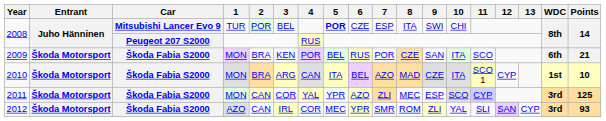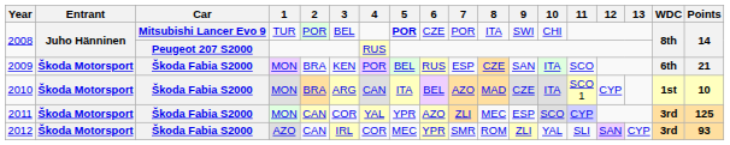 <table class="wikitable" border="1" style="text-align:center; font-size:85%;">
 <tr>
 <th>Year</th>
 <th>Entrant</th>
 <th>Car</th>
 <th>1</th>
 <th>2</th>
 <th>3</th>
 <th>4</th>
 <th>5</th>
 <th>6</th>
 <th>7</th>
 <th>8</th>
 <th>9</th>
 <th>10</th>
 <th>11</th>
 <th>12</th>
 <th>13</th>
 <th>WDC</th>
 <th>Points</th>
 </tr>
 <tr>
 <td rowspan=2><a href='#'>2008</a></td>
 <th rowspan=2 nowrap>Juho Hänninen</th>
 <th nowrap><a href='#'>Mitsubishi Lancer Evo 9</a></th>
 <td><a href='#'>TUR</a></td>
 <td style="background:#dfffdf;"><a href='#'>POR</a><br></td>
 <td><a href='#'>BEL</a></td>
 <td></td>
 <td><strong><a href='#'>POR</a></strong></td>
 <td><a href='#'>CZE</a></td>
-<td><a href='#'>ESP</a></td>
+<td><a href='#'>POR</a></td>
 <td><a href='#'>ITA</a></td>
 <td><a href='#'>SWI</a></td>
 <td><a href='#'>CHI</a></td>
 <td colspan=3></td>
 <th rowspan=2>8th</th>
 <th rowspan=2>14</th>
 </tr>
 <tr>
 <th nowrap><a href='#'>Peugeot 207 S2000</a></th>
 <td colspan=3></td>
 <td style="background:#FFFFBF;"><a href='#'>RUS</a><br></td>
 <td colspan=9></td>
 </tr>
 <tr>
 <td><a href='#'>2009</a></td>
 <th nowrap><a href='#'>Škoda Motorsport</a></th>
 <th nowrap><a href='#'>Škoda Fabia S2000</a></th>
 <td style="background:#EFCFFF;"><a href='#'>MON</a><br></td>
 <td><a href='#'>BRA</a></td>
 <td><a href='#'>KEN</a></td>
 <td style="background:#EFCFFF;"><a href='#'>POR</a><br></td>
 <td style="background:#dfffdf;"><a href='#'>BEL</a><br></td>
 <td style="background:#ffffbf;"><a href='#'>RUS</a><br></td>
-<td><a href='#'>POR</a></td>
+<td><a href='#'>ESP</a></td>
 <td style="background:#ffdf9f;"><a href='#'>CZE</a><br></td>
 <td><a href='#'>SAN</a></td>
 <td style="background:#dfffdf;"><a href='#'>ITA</a><br></td>
 <td><a href='#'>SCO</a></td>
 <td colspan=2></td>
 <th>6th</th>
 <th>21</th>
 </tr>
 <tr>
 <td><a href='#'>2010</a></td>
 <th nowrap><a href='#'>Škoda Motorsport</a></th>
 <th nowrap><a href='#'>Škoda Fabia S2000</a></th>
 <td style="background:#dfdfdf;"><a href='#'>MON</a><br></td>
 <td style="background:#ffdf9f;"><a href='#'>BRA</a><br></td>
 <td style="background:#ffffbf;"><a href='#'>ARG</a><br></td>
 <td style="background:#dfdfdf;"><a href='#'>CAN</a><br></td>
 <td style="background:#ffffbf;"><a href='#'>ITA</a><br></td>
 <td style="background:#EFCFFF;"><a href='#'>BEL</a><br></td>
 <td style="background:#ffdf9f;"><a href='#'>AZO</a><br></td>
 <td style="background:#ffdf9f;"><a href='#'>MAD</a><br></td>
 <td style="background:#dfdfdf;"><a href='#'>CZE</a><br></td>
 <td style="background:#dfdfdf;"><a href='#'>ITA</a><br></td>
 <td style="background:#ffffbf;"><a href='#'>SCO</a><br>1<small></small></td>
 <td><a href='#'>CYP</a></td>
 <td></td>
 <td style="background:#ffffbf;"><strong>1st</strong></td>
 <td style="background:#ffffbf;"><strong>10</strong></td>
 </tr>
 <tr>
 <td><a href='#'>2011</a></td>
 <th nowrap><a href='#'>Škoda Motorsport</a></th>
 <th nowrap><a href='#'>Škoda Fabia S2000</a></th>
 <td style="background:#dfffdf;"><a href='#'>MON</a><br></td>
 <td style="background:#ffffbf;"><a href='#'>CAN</a><br></td>
 <td><a href='#'>COR</a></td>
 <td style="background:#ffffbf;"><a href='#'>YAL</a><br></td>
 <td><a href='#'>YPR</a></td>
 <td style="background:#ffffbf;"><a href='#'>AZO</a><br></td>
 <td style="background:#ffdf9f;"><a href='#'>ZLI</a><br></td>
 <td><a href='#'>MEC</a></td>
 <td><a href='#'>ESP</a></td>
 <td style="background:#dfdfdf;"><a href='#'>SCO</a><br></td>
 <td style="background:#CFCFFF;"><a href='#'>CYP</a><br></td>
 <td colspan=2></td>
 <td style="background:#ffdf9f;"><strong>3rd</strong></td>
 <td style="background:#ffdf9f;"><strong>125</strong></td>
 </tr>
 <tr>
 <td><a href='#'>2012</a></td>
 <th nowrap><a href='#'>Škoda Motorsport</a></th>
 <th nowrap><a href='#'>Škoda Fabia S2000</a></th>
 <td style="background:#dfdfdf;"><a href='#'>AZO</a><br></td>
 <td><a href='#'>CAN</a></td>
 <td style="background:#ffffbf;"><a href='#'>IRL</a><br></td>
 <td><a href='#'>COR</a></td>
 <td><a href='#'>MEC</a></td>
 <td style="background:#ffffbf;"><a href='#'>YPR</a><br></td>
 <td><a href='#'>SMR</a></td>
 <td><a href='#'>ROM</a></td>
 <td style="background:#ffffbf;"><a href='#'>ZLI</a><br></td>
 <td><a href='#'>YAL</a></td>
 <td><a href='#'>SLI</a></td>
 <td style="background:#EFCFFF;"><a href='#'>SAN</a><br></td>
 <td><a href='#'>CYP</a></td>
 <td style="background:#ffdf9f;"><strong>3rd</strong></td>
 <td style="background:#ffdf9f;"><strong>93</strong></td>
 </tr>
 </table>
